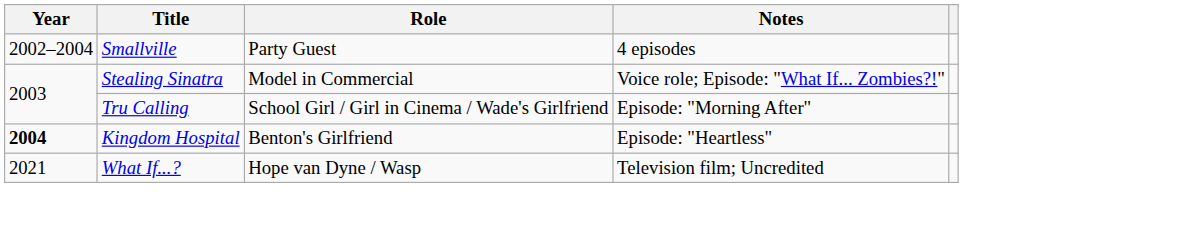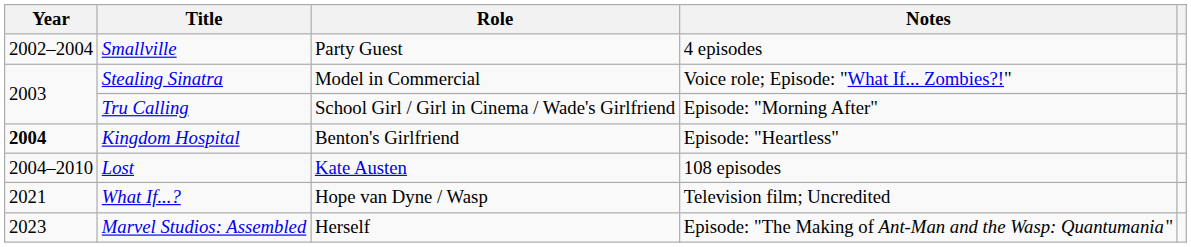 <table class="wikitable sortable">
 <tr>
 <th>Year</th>
 <th>Title</th>
 <th>Role</th>
 <th class="unsortable">Notes</th>
 <th scope="col" class="unsortable"></th>
 </tr>
 <tr>
 <td>2002–2004</td>
 <td><em><a href='#'>Smallville</a></em></td>
 <td>Party Guest</td>
 <td>4 episodes</td>
 <td align="center"></td>
 </tr>
 <tr>
 <td rowspan=2>2003</td>
 <td><em><a href='#'>Stealing Sinatra</a></em></td>
 <td>Model in Commercial</td>
 <td>Voice role; Episode: "<a href='#'>What If... Zombies?!</a>"</td>
 <td align="center"></td>
 </tr>
 <tr>
 <td><em><a href='#'>Tru Calling</a></em></td>
 <td>School Girl / Girl in Cinema / Wade's Girlfriend</td>
 <td>Episode: "Morning After"</td>
 <td align="center"></td>
 </tr>
 <tr>
 <td><strong>2004</strong></td>
 <td><em><a href='#'>Kingdom Hospital</a></em></td>
 <td>Benton's Girlfriend</td>
 <td>Episode: "Heartless"</td>
 <td align="center"></td>
 </tr>
 <tr>
+<td>2004–2010</td>
+<td><em><a href='#'>Lost</a></em></td>
+<td><a href='#'>Kate Austen</a></td>
+<td>108 episodes</td>
+<td align="center"></td>
+</tr>
+<tr>
 <td>2021</td>
 <td><em><a href='#'>What If...?</a></em></td>
 <td>Hope van Dyne / Wasp</td>
 <td>Television film; Uncredited</td>
 <td align="center"></td>
 </tr>
+<tr>
+<td>2023</td>
+<td><em><a href='#'>Marvel Studios: Assembled</a></em></td>
+<td>Herself</td>
+<td>Episode: "The Making of <em>Ant-Man and the Wasp: Quantumania</em> "</td>
+<td></td>
+</tr>
 </table>
